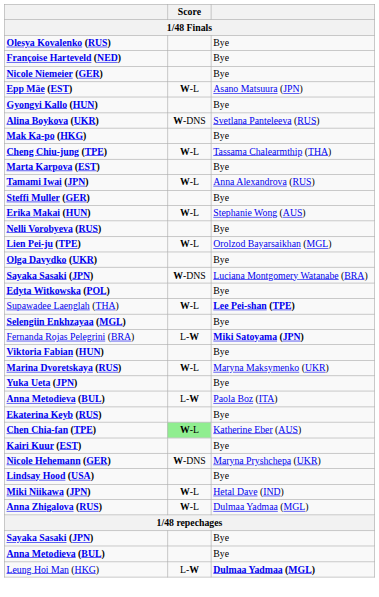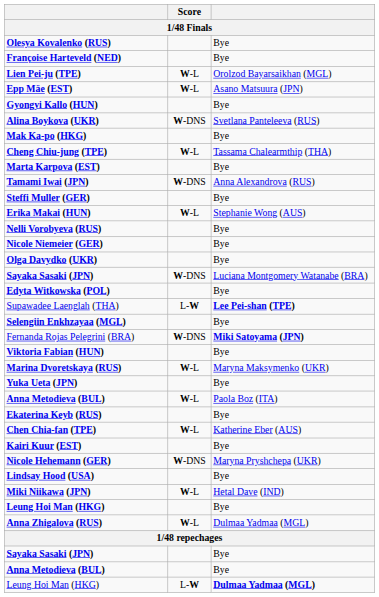 <table class="wikitable" style="text-align: left; ">
 <tr>
 <th align="right" width="270"></th>
 <th width="65">Score</th>
 <th align="left" width="270"></th>
 </tr>
 <tr>
 <th colspan=3>1/48 Finals</th>
 </tr>
 <tr>
 <td><strong> <a href='#'>Olesya Kovalenko</a> (<a href='#'>RUS</a>)</strong></td>
 <td align="center"></td>
 <td>Bye</td>
 </tr>
 <tr>
 <td><strong> <a href='#'>Françoise Harteveld</a> (<a href='#'>NED</a>)</strong></td>
 <td align="center"></td>
 <td>Bye</td>
 </tr>
 <tr>
-<td><strong> <a href='#'>Nicole Niemeier</a> (<a href='#'>GER</a>)</strong></td>
-<td align="center"></td>
-<td>Bye</td>
+<td><strong> <a href='#'>Lien Pei-ju</a> (<a href='#'>TPE</a>)</strong></td>
+<td align="center"><strong>W</strong>-L</td>
+<td> <a href='#'>Orolzod Bayarsaikhan</a> (<a href='#'>MGL</a>)</td>
 </tr>
 <tr>
 <td><strong> <a href='#'>Epp Mäe</a> (<a href='#'>EST</a>)</strong></td>
 <td align="center"><strong>W</strong>-L</td>
 <td> <a href='#'>Asano Matsuura</a> (<a href='#'>JPN</a>)</td>
 </tr>
 <tr>
 <td><strong> <a href='#'>Gyongyi Kallo</a> (<a href='#'>HUN</a>)</strong></td>
 <td align="center"></td>
 <td>Bye</td>
 </tr>
 <tr>
 <td><strong> <a href='#'>Alina Boykova</a> (<a href='#'>UKR</a>)</strong></td>
 <td align="center"><strong>W</strong>-DNS</td>
 <td> <a href='#'>Svetlana Panteleeva</a> (<a href='#'>RUS</a>)</td>
 </tr>
 <tr>
 <td><strong> <a href='#'>Mak Ka-po</a> (<a href='#'>HKG</a>)</strong></td>
 <td align="center"></td>
 <td>Bye</td>
 </tr>
 <tr>
 <td><strong> <a href='#'>Cheng Chiu-jung</a> (<a href='#'>TPE</a>)</strong></td>
 <td align="center"><strong>W</strong>-L</td>
 <td> <a href='#'>Tassama Chalearmthip</a> (<a href='#'>THA</a>)</td>
 </tr>
 <tr>
 <td><strong> <a href='#'>Marta Karpova</a> (<a href='#'>EST</a>)</strong></td>
 <td align="center"></td>
 <td>Bye</td>
 </tr>
 <tr>
 <td><strong> <a href='#'>Tamami Iwai</a> (<a href='#'>JPN</a>)</strong></td>
-<td align="center"><strong>W</strong>-L</td>
+<td align="center"><strong>W</strong>-DNS</td>
 <td> <a href='#'>Anna Alexandrova</a> (<a href='#'>RUS</a>)</td>
 </tr>
 <tr>
 <td><strong> <a href='#'>Steffi Muller</a> (<a href='#'>GER</a>)</strong></td>
 <td align="center"></td>
 <td>Bye</td>
 </tr>
 <tr>
 <td><strong> <a href='#'>Erika Makai</a> (<a href='#'>HUN</a>)</strong></td>
 <td align="center"><strong>W</strong>-L</td>
 <td> <a href='#'>Stephanie Wong</a> (<a href='#'>AUS</a>)</td>
 </tr>
 <tr>
 <td><strong> <a href='#'>Nelli Vorobyeva</a> (<a href='#'>RUS</a>)</strong></td>
 <td align="center"></td>
 <td>Bye</td>
 </tr>
 <tr>
-<td><strong> <a href='#'>Lien Pei-ju</a> (<a href='#'>TPE</a>)</strong></td>
-<td align="center"><strong>W</strong>-L</td>
-<td> <a href='#'>Orolzod Bayarsaikhan</a> (<a href='#'>MGL</a>)</td>
+<td><strong> <a href='#'>Nicole Niemeier</a> (<a href='#'>GER</a>)</strong></td>
+<td align="center"></td>
+<td>Bye</td>
 </tr>
 <tr>
 <td><strong> <a href='#'>Olga Davydko</a> (<a href='#'>UKR</a>)</strong></td>
 <td align="center"></td>
 <td>Bye</td>
 </tr>
 <tr>
 <td><strong> <a href='#'>Sayaka Sasaki</a> (<a href='#'>JPN</a>)</strong></td>
 <td align="center"><strong>W</strong>-DNS</td>
 <td> <a href='#'>Luciana Montgomery Watanabe</a> (<a href='#'>BRA</a>)</td>
 </tr>
 <tr>
 <td><strong> <a href='#'>Edyta Witkowska</a> (<a href='#'>POL</a>)</strong></td>
 <td align="center"></td>
 <td>Bye</td>
 </tr>
 <tr>
 <td> <a href='#'>Supawadee Laenglah</a> (<a href='#'>THA</a>)</td>
-<td align="center"><strong>W</strong>-L</td>
+<td align="center">L-<strong>W</strong></td>
 <td><strong> <a href='#'>Lee Pei-shan</a> (<a href='#'>TPE</a>)</strong></td>
 </tr>
 <tr>
 <td><strong> <a href='#'>Selengiin Enkhzayaa</a> (<a href='#'>MGL</a>)</strong></td>
 <td align="center"></td>
 <td>Bye</td>
 </tr>
 <tr>
 <td> <a href='#'>Fernanda Rojas Pelegrini</a> (<a href='#'>BRA</a>)</td>
-<td align="center">L-<strong>W</strong></td>
+<td align="center"><strong>W</strong>-DNS</td>
 <td><strong> <a href='#'>Miki Satoyama</a> (<a href='#'>JPN</a>)</strong></td>
 </tr>
 <tr>
 <td><strong> <a href='#'>Viktoria Fabian</a> (<a href='#'>HUN</a>)</strong></td>
 <td align="center"></td>
 <td>Bye</td>
 </tr>
 <tr>
 <td><strong> <a href='#'>Marina Dvoretskaya</a> (<a href='#'>RUS</a>)</strong></td>
 <td align="center"><strong>W</strong>-L</td>
 <td> <a href='#'>Maryna Maksymenko</a> (<a href='#'>UKR</a>)</td>
 </tr>
 <tr>
 <td><strong> <a href='#'>Yuka Ueta</a> (<a href='#'>JPN</a>)</strong></td>
 <td align="center"></td>
 <td>Bye</td>
 </tr>
 <tr>
 <td><strong> <a href='#'>Anna Metodieva</a> (<a href='#'>BUL</a>)</strong></td>
-<td align="center">L-<strong>W</strong></td>
+<td align="center"><strong>W</strong>-L</td>
 <td> <a href='#'>Paola Boz</a> (<a href='#'>ITA</a>)</td>
 </tr>
 <tr>
 <td><strong> <a href='#'>Ekaterina Keyb</a> (<a href='#'>RUS</a>)</strong></td>
 <td align="center"></td>
 <td>Bye</td>
 </tr>
 <tr>
 <td><strong> <a href='#'>Chen Chia-fan</a> (<a href='#'>TPE</a>)</strong></td>
-<td align="center" style="background: lightgreen;"><strong>W</strong>-L</td>
+<td align="center"><strong>W</strong>-L</td>
 <td> <a href='#'>Katherine Eber</a> (<a href='#'>AUS</a>)</td>
 </tr>
 <tr>
 <td><strong> <a href='#'>Kairi Kuur</a> (<a href='#'>EST</a>)</strong></td>
 <td align="center"></td>
 <td>Bye</td>
 </tr>
 <tr>
 <td><strong> <a href='#'>Nicole Hehemann</a> (<a href='#'>GER</a>)</strong></td>
 <td align="center"><strong>W</strong>-DNS</td>
 <td> <a href='#'>Maryna Pryshchepa</a> (<a href='#'>UKR</a>)</td>
 </tr>
 <tr>
 <td><strong> <a href='#'>Lindsay Hood</a> (<a href='#'>USA</a>)</strong></td>
 <td align="center"></td>
 <td>Bye</td>
 </tr>
 <tr>
 <td><strong> <a href='#'>Miki Niikawa</a> (<a href='#'>JPN</a>)</strong></td>
 <td align="center"><strong>W</strong>-L</td>
 <td> <a href='#'>Hetal Dave</a> (<a href='#'>IND</a>)</td>
+</tr>
+<tr>
+<td><strong> <a href='#'>Leung Hoi Man</a> (<a href='#'>HKG</a>)</strong></td>
+<td align="center"></td>
+<td>Bye</td>
 </tr>
 <tr>
 <td><strong> <a href='#'>Anna Zhigalova</a> (<a href='#'>RUS</a>)</strong></td>
 <td align="center"><strong>W</strong>-L</td>
 <td> <a href='#'>Dulmaa Yadmaa</a> (<a href='#'>MGL</a>)</td>
 </tr>
 <tr>
 <th colspan=3>1/48 repechages</th>
 </tr>
 <tr>
 <td><strong> <a href='#'>Sayaka Sasaki</a> (<a href='#'>JPN</a>)</strong></td>
 <td align="center"></td>
 <td>Bye</td>
 </tr>
 <tr>
 <td><strong> <a href='#'>Anna Metodieva</a> (<a href='#'>BUL</a>)</strong></td>
 <td align="center"></td>
 <td>Bye</td>
 </tr>
 <tr>
 <td> <a href='#'>Leung Hoi Man</a> (<a href='#'>HKG</a>)</td>
 <td align="center">L-<strong>W</strong></td>
 <td><strong> <a href='#'>Dulmaa Yadmaa</a> (<a href='#'>MGL</a>)</strong></td>
 </tr>
 </table>
